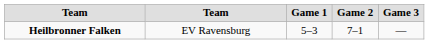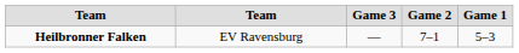 <table class="wikitable">
 <tr align="center">
 <td width="200" bgcolor="#dfdfdf"><strong>Team</strong></td>
 <td width="200" bgcolor="#dfdfdf"><strong>Team</strong></td>
+<td width="60" bgcolor="#dfdfdf"><strong>Game 3</strong></td>
+<td width="60" bgcolor="#dfdfdf"><strong>Game 2</strong></td>
 <td width="60" bgcolor="#dfdfdf"><strong>Game 1</strong></td>
-<td width="60" bgcolor="#dfdfdf"><strong>Game 2</strong></td>
-<td width="60" bgcolor="#dfdfdf"><strong>Game 3</strong></td>
 </tr>
 <tr align="center">
 <td><strong>Heilbronner Falken</strong></td>
 <td>EV Ravensburg</td>
+<td>—</td>
+<td>7–1</td>
 <td>5–3</td>
-<td>7–1</td>
-<td>—</td>
 </tr>
 </table>
